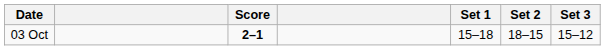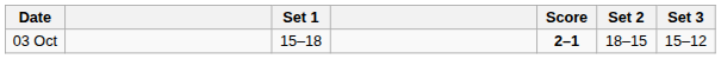 <table class="wikitable" style="text-align: center; font-size:90% ">
 <tr>
 <th width="50">Date</th>
 <th align="right" width="190"></th>
+<th width="50">Set 1</th>
+<th align="left" width="190"></th>
 <th width="50">Score</th>
-<th align="left" width="190"></th>
-<th width="50">Set 1</th>
 <th width="50">Set 2</th>
 <th width="50">Set 3</th>
 </tr>
 <tr>
 <td>03 Oct</td>
 <td align=right><strong></strong></td>
+<td>15–18</td>
+<td align=left></td>
 <td align=center><strong>2–1</strong></td>
-<td align=left></td>
-<td>15–18</td>
 <td>18–15</td>
 <td>15–12</td>
 </tr>
 </table>
